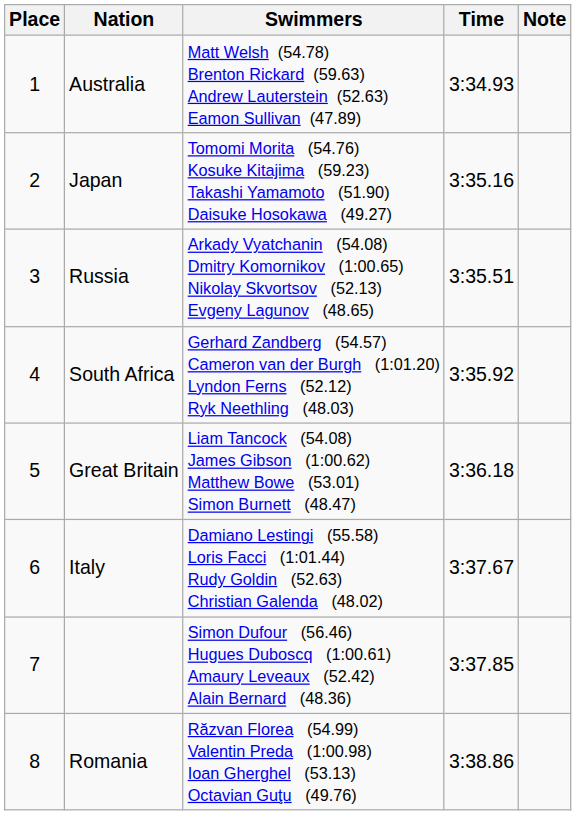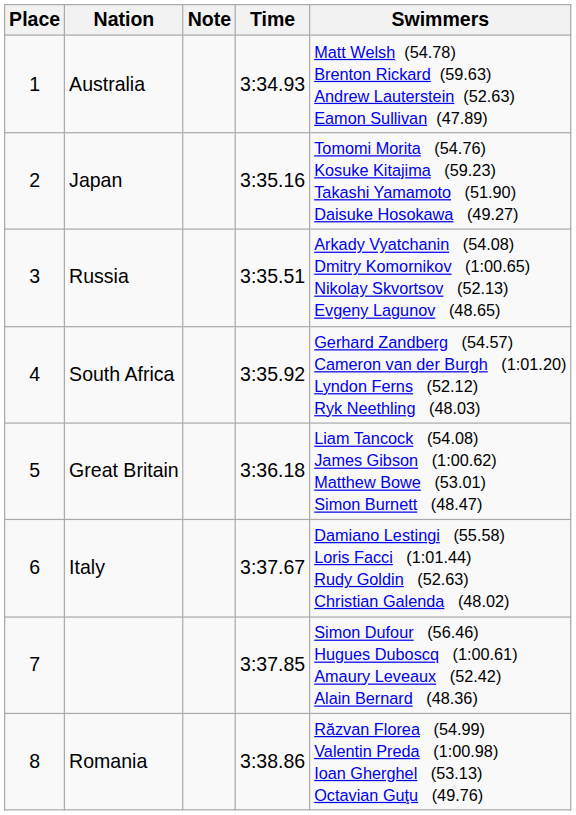 <table class="wikitable" style="text-align:center">
 <tr>
 <th>Place</th>
 <th>Nation</th>
+<th>Note</th>
+<th>Time</th>
 <th>Swimmers</th>
-<th>Time</th>
-<th>Note</th>
 </tr>
 <tr>
 <td>1</td>
 <td align=left> Australia</td>
+<td></td>
+<td>3:34.93</td>
 <td align=left><small> <a href='#'>Matt Welsh</a>  (54.78)<br> <a href='#'>Brenton Rickard</a>  (59.63)<br> <a href='#'>Andrew Lauterstein</a>  (52.63) <br> <a href='#'>Eamon Sullivan</a>  (47.89)</small></td>
-<td>3:34.93</td>
-<td></td>
 </tr>
 <tr>
 <td>2</td>
 <td align=left> Japan</td>
+<td></td>
+<td>3:35.16</td>
 <td align=left><small> <a href='#'>Tomomi Morita</a>   (54.76)<br> <a href='#'>Kosuke Kitajima</a>   (59.23)<br> <a href='#'>Takashi Yamamoto</a>   (51.90)<br> <a href='#'>Daisuke Hosokawa</a>   (49.27)</small></td>
-<td>3:35.16</td>
-<td></td>
 </tr>
 <tr>
 <td>3</td>
 <td align=left> Russia</td>
+<td></td>
+<td>3:35.51</td>
 <td align=left><small> <a href='#'>Arkady Vyatchanin</a>   (54.08)<br> <a href='#'>Dmitry Komornikov</a>   (1:00.65)<br> <a href='#'>Nikolay Skvortsov</a>   (52.13)<br> <a href='#'>Evgeny Lagunov</a>   (48.65) </small></td>
-<td>3:35.51</td>
-<td></td>
 </tr>
 <tr>
 <td>4</td>
 <td align=left> South Africa</td>
+<td></td>
+<td>3:35.92</td>
 <td align=left><small> <a href='#'>Gerhard Zandberg</a>   (54.57)<br> <a href='#'>Cameron van der Burgh</a>   (1:01.20)<br> <a href='#'>Lyndon Ferns</a>   (52.12)<br> <a href='#'>Ryk Neethling</a>   (48.03) </small></td>
-<td>3:35.92</td>
-<td></td>
 </tr>
 <tr>
 <td>5</td>
 <td align=left> Great Britain</td>
+<td></td>
+<td>3:36.18</td>
 <td align=left><small> <a href='#'>Liam Tancock</a>   (54.08)<br> <a href='#'>James Gibson</a>   (1:00.62)<br> <a href='#'>Matthew Bowe</a>   (53.01)<br> <a href='#'>Simon Burnett</a>   (48.47) </small></td>
-<td>3:36.18</td>
-<td></td>
 </tr>
 <tr>
 <td>6</td>
 <td align=left> Italy</td>
+<td></td>
+<td>3:37.67</td>
 <td align=left><small> <a href='#'>Damiano Lestingi</a>   (55.58)<br> <a href='#'>Loris Facci</a>   (1:01.44)<br> <a href='#'>Rudy Goldin</a>   (52.63)<br> <a href='#'>Christian Galenda</a>   (48.02) </small></td>
-<td>3:37.67</td>
-<td></td>
 </tr>
 <tr>
 <td>7</td>
 <td align=left></td>
+<td></td>
+<td>3:37.85</td>
 <td align=left><small> <a href='#'>Simon Dufour</a>   (56.46)<br> <a href='#'>Hugues Duboscq</a>   (1:00.61)<br> <a href='#'>Amaury Leveaux</a>   (52.42)<br> <a href='#'>Alain Bernard</a>   (48.36) </small></td>
-<td>3:37.85</td>
-<td></td>
 </tr>
 <tr>
 <td>8</td>
 <td align=left> Romania</td>
+<td></td>
+<td>3:38.86</td>
 <td align=left><small> <a href='#'>Răzvan Florea</a>   (54.99)<br> <a href='#'>Valentin Preda</a>   (1:00.98)<br> <a href='#'>Ioan Gherghel</a>   (53.13)<br> <a href='#'>Octavian Guţu</a>   (49.76) </small></td>
-<td>3:38.86</td>
-<td></td>
 </tr>
 </table>
